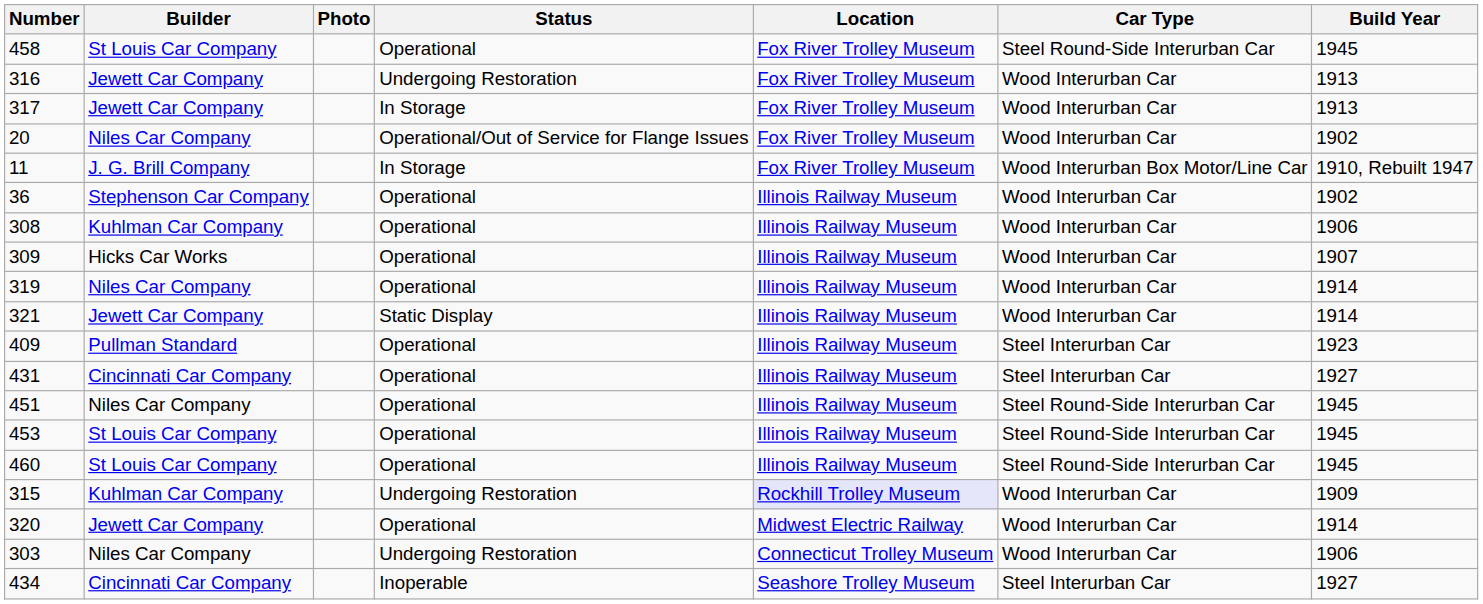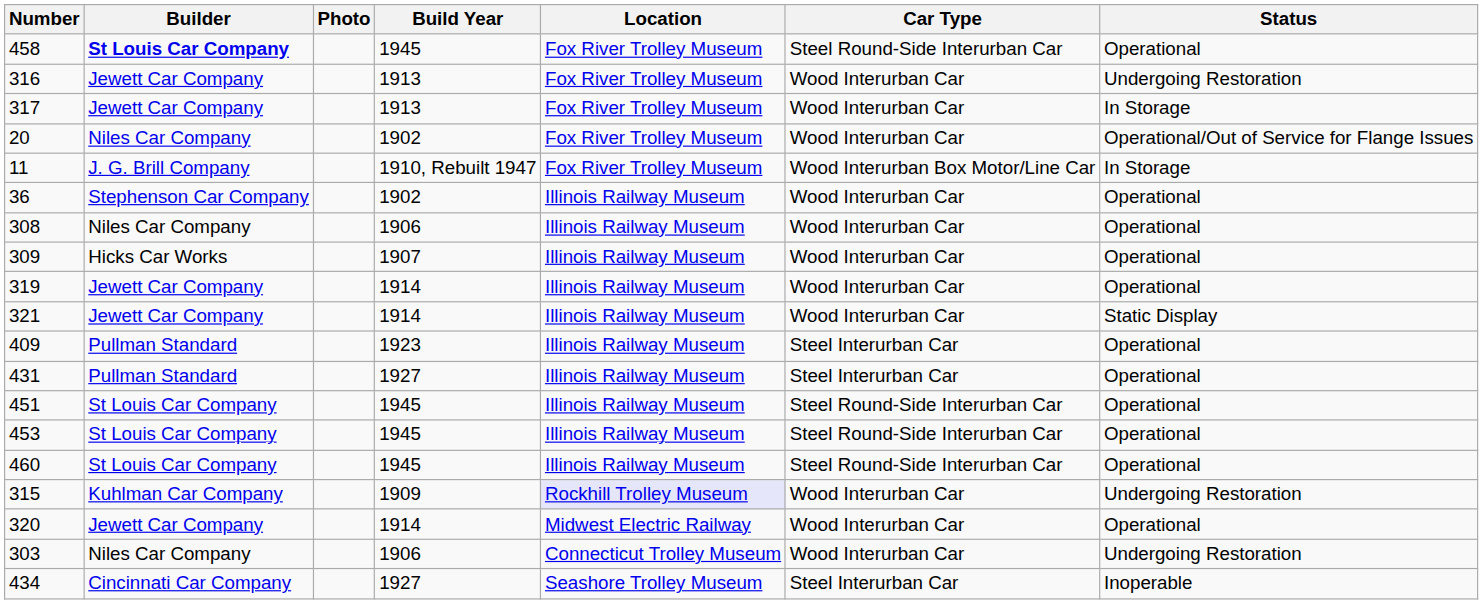 <table class="wikitable">
 <tr>
 <th>Number</th>
 <th>Builder</th>
 <th>Photo</th>
-<th>Status</th>
+<th>Build Year</th>
 <th>Location</th>
 <th>Car Type</th>
-<th>Build Year</th>
+<th>Status</th>
 </tr>
 <tr>
 <td>458</td>
-<td><a href='#'>St Louis Car Company</a></td>
+<td><strong><a href='#'>St Louis Car Company</a></strong></td>
 <td></td>
-<td>Operational</td>
+<td>1945</td>
 <td><a href='#'>Fox River Trolley Museum</a></td>
 <td>Steel Round-Side Interurban Car</td>
-<td>1945</td>
+<td>Operational</td>
 </tr>
 <tr>
 <td>316</td>
 <td><a href='#'>Jewett Car Company</a></td>
 <td></td>
-<td>Undergoing Restoration</td>
+<td>1913</td>
 <td><a href='#'>Fox River Trolley Museum</a></td>
 <td>Wood Interurban Car</td>
-<td>1913</td>
+<td>Undergoing Restoration</td>
 </tr>
 <tr>
 <td>317</td>
 <td><a href='#'>Jewett Car Company</a></td>
 <td></td>
-<td>In Storage</td>
+<td>1913</td>
 <td><a href='#'>Fox River Trolley Museum</a></td>
 <td>Wood Interurban Car</td>
-<td>1913</td>
+<td>In Storage</td>
 </tr>
 <tr>
 <td>20</td>
 <td><a href='#'>Niles Car Company</a></td>
 <td></td>
-<td>Operational/Out of Service for Flange Issues</td>
+<td>1902</td>
 <td><a href='#'>Fox River Trolley Museum</a></td>
 <td>Wood Interurban Car</td>
-<td>1902</td>
+<td>Operational/Out of Service for Flange Issues</td>
 </tr>
 <tr>
 <td>11</td>
 <td><a href='#'>J. G. Brill Company</a></td>
 <td></td>
-<td>In Storage</td>
+<td>1910, Rebuilt 1947</td>
 <td><a href='#'>Fox River Trolley Museum</a></td>
 <td>Wood Interurban Box Motor/Line Car</td>
-<td>1910, Rebuilt 1947</td>
+<td>In Storage</td>
 </tr>
 <tr>
 <td>36</td>
 <td><a href='#'>Stephenson Car Company</a></td>
 <td></td>
-<td>Operational</td>
+<td>1902</td>
 <td><a href='#'>Illinois Railway Museum</a></td>
 <td>Wood Interurban Car</td>
-<td>1902</td>
+<td>Operational</td>
 </tr>
 <tr>
 <td>308</td>
-<td><a href='#'>Kuhlman Car Company</a></td>
+<td>Niles Car Company</td>
 <td></td>
-<td>Operational</td>
+<td>1906</td>
 <td><a href='#'>Illinois Railway Museum</a></td>
 <td>Wood Interurban Car</td>
-<td>1906</td>
+<td>Operational</td>
 </tr>
 <tr>
 <td>309</td>
 <td>Hicks Car Works</td>
 <td></td>
-<td>Operational</td>
+<td>1907</td>
 <td><a href='#'>Illinois Railway Museum</a></td>
 <td>Wood Interurban Car</td>
-<td>1907</td>
+<td>Operational</td>
 </tr>
 <tr>
 <td>319</td>
-<td><a href='#'>Niles Car Company</a></td>
+<td><a href='#'>Jewett Car Company</a></td>
 <td></td>
-<td>Operational</td>
+<td>1914</td>
 <td><a href='#'>Illinois Railway Museum</a></td>
 <td>Wood Interurban Car</td>
-<td>1914</td>
+<td>Operational</td>
 </tr>
 <tr>
 <td>321</td>
 <td><a href='#'>Jewett Car Company</a></td>
 <td></td>
-<td>Static Display</td>
+<td>1914</td>
 <td><a href='#'>Illinois Railway Museum</a></td>
 <td>Wood Interurban Car</td>
-<td>1914</td>
+<td>Static Display</td>
 </tr>
 <tr>
 <td>409</td>
 <td><a href='#'>Pullman Standard</a></td>
 <td></td>
-<td>Operational</td>
+<td>1923</td>
 <td><a href='#'>Illinois Railway Museum</a></td>
 <td>Steel Interurban Car</td>
-<td>1923</td>
+<td>Operational</td>
 </tr>
 <tr>
 <td>431</td>
-<td><a href='#'>Cincinnati Car Company</a></td>
+<td><a href='#'>Pullman Standard</a></td>
 <td></td>
-<td>Operational</td>
+<td>1927</td>
 <td><a href='#'>Illinois Railway Museum</a></td>
 <td>Steel Interurban Car</td>
-<td>1927</td>
+<td>Operational</td>
 </tr>
 <tr>
 <td>451</td>
-<td>Niles Car Company</td>
+<td><a href='#'>St Louis Car Company</a></td>
 <td></td>
-<td>Operational</td>
+<td>1945</td>
 <td><a href='#'>Illinois Railway Museum</a></td>
 <td>Steel Round-Side Interurban Car</td>
-<td>1945</td>
+<td>Operational</td>
 </tr>
 <tr>
 <td>453</td>
 <td><a href='#'>St Louis Car Company</a></td>
 <td></td>
-<td>Operational</td>
+<td>1945</td>
 <td><a href='#'>Illinois Railway Museum</a></td>
 <td>Steel Round-Side Interurban Car</td>
-<td>1945</td>
+<td>Operational</td>
 </tr>
 <tr>
 <td>460</td>
 <td><a href='#'>St Louis Car Company</a></td>
 <td></td>
-<td>Operational</td>
+<td>1945</td>
 <td><a href='#'>Illinois Railway Museum</a></td>
 <td>Steel Round-Side Interurban Car</td>
-<td>1945</td>
+<td>Operational</td>
 </tr>
 <tr>
 <td>315</td>
 <td><a href='#'>Kuhlman Car Company</a></td>
 <td></td>
-<td>Undergoing Restoration</td>
+<td>1909</td>
 <td style="background: lavender;"><a href='#'>Rockhill Trolley Museum</a></td>
 <td>Wood Interurban Car</td>
-<td>1909</td>
+<td>Undergoing Restoration</td>
 </tr>
 <tr>
 <td>320</td>
 <td><a href='#'>Jewett Car Company</a></td>
 <td></td>
-<td>Operational</td>
+<td>1914</td>
 <td><a href='#'>Midwest Electric Railway</a></td>
 <td>Wood Interurban Car</td>
-<td>1914</td>
+<td>Operational</td>
 </tr>
 <tr>
 <td>303</td>
 <td>Niles Car Company</td>
 <td></td>
-<td>Undergoing Restoration</td>
+<td>1906</td>
 <td><a href='#'>Connecticut Trolley Museum</a></td>
 <td>Wood Interurban Car</td>
-<td>1906</td>
+<td>Undergoing Restoration</td>
 </tr>
 <tr>
 <td>434</td>
 <td><a href='#'>Cincinnati Car Company</a></td>
 <td></td>
-<td>Inoperable</td>
+<td>1927</td>
 <td><a href='#'>Seashore Trolley Museum</a></td>
 <td>Steel Interurban Car</td>
-<td>1927</td>
+<td>Inoperable</td>
 </tr>
 </table>
